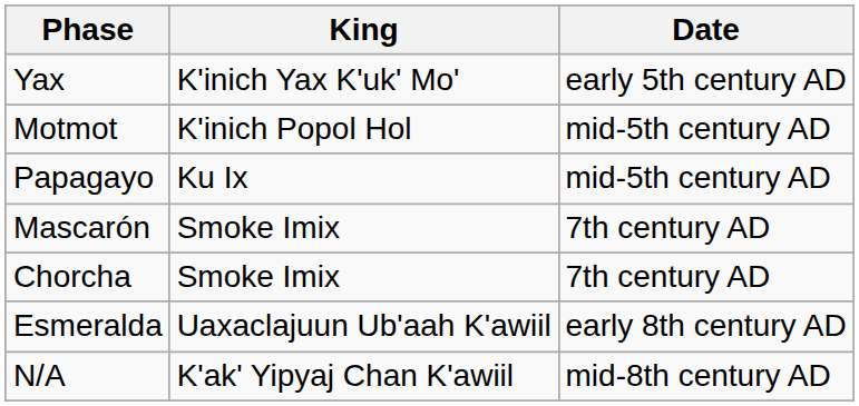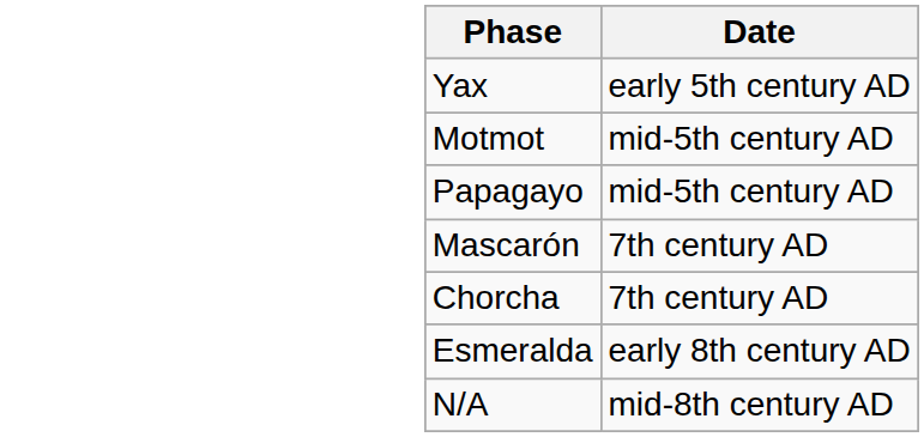 <table class="wikitable" style="float:right;margin:.5em"  border="1">
 <tr>
 <th>Phase</th>
-<th>King</th>
 <th>Date</th>
 </tr>
 <tr>
 <td>Yax</td>
-<td>K'inich Yax K'uk' Mo'</td>
 <td>early 5th century AD</td>
 </tr>
 <tr>
 <td>Motmot</td>
-<td>K'inich Popol Hol</td>
 <td>mid-5th century AD</td>
 </tr>
 <tr>
 <td>Papagayo</td>
-<td>Ku Ix</td>
 <td>mid-5th century AD</td>
 </tr>
 <tr>
 <td>Mascarón</td>
-<td>Smoke Imix</td>
 <td>7th century AD</td>
 </tr>
 <tr>
 <td>Chorcha</td>
-<td>Smoke Imix</td>
 <td>7th century AD</td>
 </tr>
 <tr>
 <td>Esmeralda</td>
-<td>Uaxaclajuun Ub'aah K'awiil</td>
 <td>early 8th century AD</td>
 </tr>
 <tr>
 <td>N/A</td>
-<td>K'ak' Yipyaj Chan K'awiil</td>
 <td>mid-8th century AD</td>
 </tr>
 </table>
